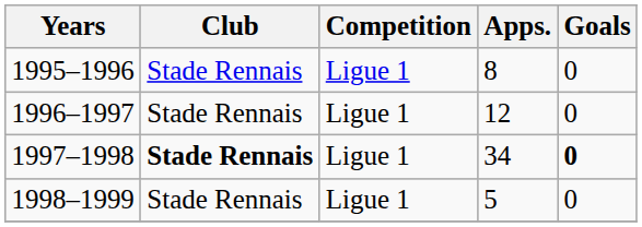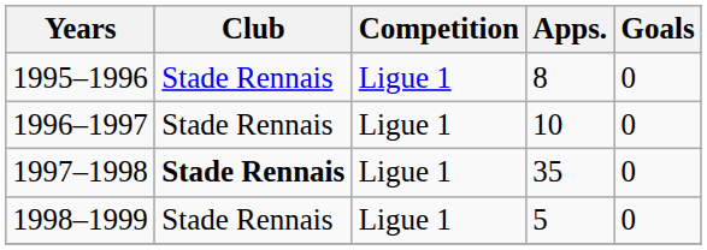 <table class="wikitable">
 <tr>
 <th>Years</th>
 <th>Club</th>
 <th>Competition</th>
 <th>Apps.</th>
 <th>Goals</th>
 </tr>
 <tr>
 <td>1995–1996</td>
 <td><a href='#'>Stade Rennais</a></td>
 <td><a href='#'>Ligue 1</a></td>
 <td>8</td>
 <td>0</td>
 </tr>
 <tr>
 <td>1996–1997</td>
 <td>Stade Rennais</td>
 <td>Ligue 1</td>
-<td>12</td>
+<td>10</td>
 <td>0</td>
 </tr>
 <tr>
 <td>1997–1998</td>
 <td><strong>Stade Rennais</strong></td>
 <td>Ligue 1</td>
-<td>34</td>
-<td><strong>0</strong></td>
+<td>35</td>
+<td>0</td>
 </tr>
 <tr>
 <td>1998–1999</td>
 <td>Stade Rennais</td>
 <td>Ligue 1</td>
 <td>5</td>
 <td>0</td>
 </tr>
 <tr>
 </tr>
 </table>
